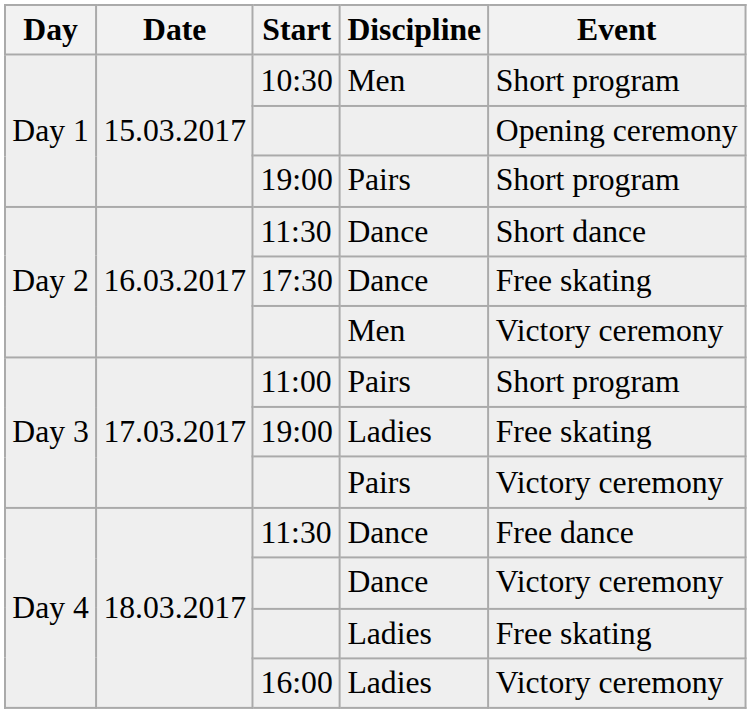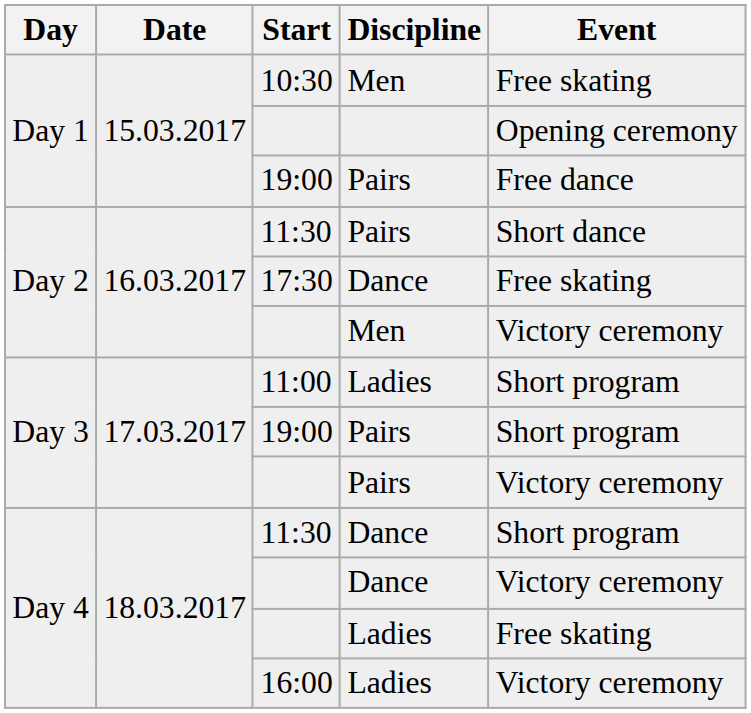 <table class="wikitable">
 <tr>
 <th>Day</th>
 <th>Date</th>
 <th>Start</th>
 <th>Discipline</th>
 <th>Event</th>
 </tr>
 <tr style="background:#efefef; color:black">
 <td rowspan=3>Day 1</td>
 <td rowspan=3>15.03.2017</td>
 <td>10:30</td>
 <td>Men</td>
-<td>Short program</td>
+<td>Free skating</td>
 </tr>
 <tr style="background:#efefef; color:black">
 <td></td>
 <td></td>
 <td>Opening ceremony</td>
 </tr>
 <tr style="background:#efefef; color:black">
 <td>19:00</td>
 <td>Pairs</td>
-<td>Short program</td>
+<td>Free dance</td>
 </tr>
 <tr style="background:#efefef; color:black">
 <td rowspan=3>Day 2</td>
 <td rowspan=3>16.03.2017</td>
 <td>11:30</td>
-<td>Dance</td>
+<td>Pairs</td>
 <td>Short dance</td>
 </tr>
 <tr style="background:#efefef; color:black">
 <td>17:30</td>
 <td>Dance</td>
 <td>Free skating</td>
 </tr>
 <tr style="background:#efefef; color:black">
 <td></td>
 <td>Men</td>
 <td>Victory ceremony</td>
 </tr>
 <tr style="background:#efefef; color:black">
 <td rowspan=3>Day 3</td>
 <td rowspan=3>17.03.2017</td>
 <td>11:00</td>
-<td>Pairs</td>
+<td>Ladies</td>
 <td>Short program</td>
 </tr>
 <tr style="background:#efefef; color:black">
 <td>19:00</td>
-<td>Ladies</td>
-<td>Free skating</td>
+<td>Pairs</td>
+<td>Short program</td>
 </tr>
 <tr style="background:#efefef; color:black">
 <td></td>
 <td>Pairs</td>
 <td>Victory ceremony</td>
 </tr>
 <tr style="background:#efefef; color:black">
 <td rowspan=4>Day 4</td>
 <td rowspan=4>18.03.2017</td>
 <td>11:30</td>
 <td>Dance</td>
-<td>Free dance</td>
+<td>Short program</td>
 </tr>
 <tr style="background:#efefef; color:black">
 <td></td>
 <td>Dance</td>
 <td>Victory ceremony</td>
 </tr>
 <tr style="background:#efefef; color:black">
 <td></td>
 <td>Ladies</td>
 <td>Free skating</td>
 </tr>
 <tr style="background:#efefef; color:black">
 <td>16:00</td>
 <td>Ladies</td>
 <td>Victory ceremony</td>
 </tr>
 </table>
